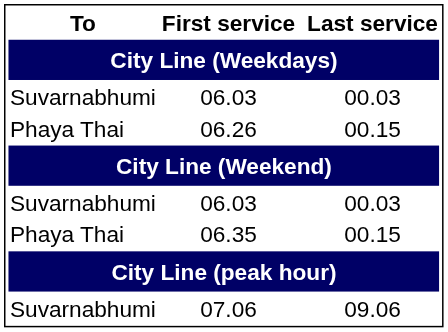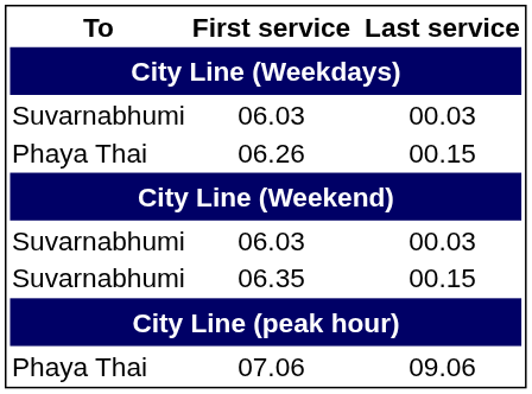 <table style="text-align:centre; font-size:95%; border:1px solid black">
 <tr>
 <th>To</th>
 <th colspan="1">First service</th>
 <th></th>
 <th>Last service</th>
 </tr>
 <tr>
 <th colspan="7" style="background-color:#000066;color:white; height:25px">City Line (Weekdays)</th>
 </tr>
 <tr>
 <td>Suvarnabhumi</td>
 <td style="text-align:center">06.03</td>
 <td></td>
 <td style="text-align:center">00.03</td>
 </tr>
 <tr>
 <td>Phaya Thai</td>
 <td style="text-align:center">06.26</td>
 <td></td>
 <td style="text-align:center">00.15</td>
 </tr>
 <tr>
 <th colspan="7" style="background-color:#000066;color:white; height:25px">City Line (Weekend)</th>
 </tr>
 <tr>
 <td>Suvarnabhumi</td>
 <td style="text-align:center">06.03</td>
 <td></td>
 <td style="text-align:center">00.03</td>
 </tr>
 <tr>
-<td>Phaya Thai</td>
+<td>Suvarnabhumi</td>
 <td style="text-align:center">06.35</td>
 <td></td>
 <td style="text-align:center">00.15</td>
 </tr>
 <tr>
 <th colspan="7" style="background-color:#000066;color:white; height:25px">City Line (peak hour)</th>
 </tr>
 <tr>
-<td>Suvarnabhumi</td>
+<td>Phaya Thai</td>
 <td style="text-align:center">07.06</td>
 <td></td>
 <td style="text-align:center">09.06</td>
 </tr>
 </table>
